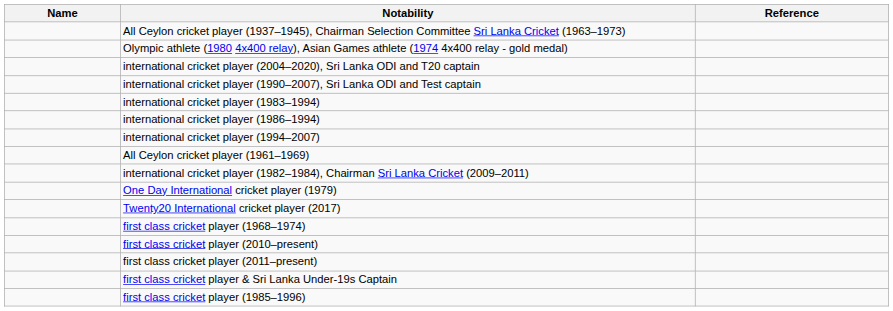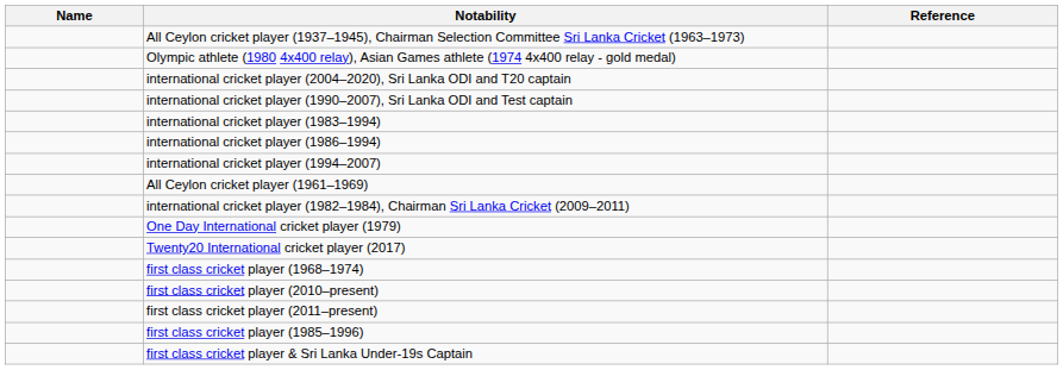 <table class="wikitable sortable" style="width:100%">
 <tr>
 <th style="width:*;">Name</th>
 <th style="width:65%;" class="unsortable">Notability</th>
 <th style="width:*;" class="unsortable">Reference</th>
 </tr>
 <tr>
 <td></td>
 <td>All Ceylon cricket player (1937–1945), Chairman Selection Committee <a href='#'>Sri Lanka Cricket</a> (1963–1973)</td>
 <td style="text-align:center;"></td>
 </tr>
 <tr>
 <td></td>
 <td>Olympic athlete (<a href='#'>1980</a> <a href='#'>4x400 relay</a>), Asian Games athlete (<a href='#'>1974</a> 4x400 relay - gold medal)</td>
 <td style="text-align:center;"></td>
 </tr>
 <tr>
 <td></td>
 <td>international cricket player (2004–2020), Sri Lanka ODI and T20 captain</td>
 <td style="text-align:center;"></td>
 </tr>
 <tr>
 <td></td>
 <td>international cricket player (1990–2007),  Sri Lanka ODI and Test captain</td>
 <td style="text-align:center;"></td>
 </tr>
 <tr>
 <td></td>
 <td>international cricket player (1983–1994)</td>
 <td style="text-align:center;"></td>
 </tr>
 <tr>
 <td></td>
 <td>international cricket player (1986–1994)</td>
 <td style="text-align:center;"></td>
 </tr>
 <tr>
 <td></td>
 <td>international cricket player (1994–2007)</td>
 <td style="text-align:center;"></td>
 </tr>
 <tr>
 <td></td>
 <td>All Ceylon cricket player (1961–1969)</td>
 <td style="text-align:center;"></td>
 </tr>
 <tr>
 <td></td>
 <td>international cricket player (1982–1984), Chairman <a href='#'>Sri Lanka Cricket</a> (2009–2011)</td>
 <td style="text-align:center;"></td>
 </tr>
 <tr>
 <td></td>
 <td><a href='#'>One Day International</a> cricket player (1979)</td>
 <td style="text-align:center;"></td>
 </tr>
 <tr>
 <td></td>
 <td><a href='#'>Twenty20 International</a> cricket player (2017)</td>
 <td style="text-align:center;"></td>
 </tr>
 <tr>
 <td></td>
 <td><a href='#'>first class cricket</a> player (1968–1974)</td>
 <td style="text-align:center;"></td>
 </tr>
 <tr>
 <td></td>
 <td><a href='#'>first class cricket</a> player (2010–present)</td>
 <td style="text-align:center;"></td>
 </tr>
 <tr>
 <td></td>
 <td>first class cricket player (2011–present)</td>
 <td style="text-align:center;"></td>
 </tr>
 <tr>
 <td></td>
-<td><a href='#'>first class cricket</a> player & Sri Lanka Under-19s Captain</td>
+<td><a href='#'>first class cricket</a> player (1985–1996)</td>
 <td style="text-align:center;"></td>
 </tr>
 <tr>
 <td></td>
-<td><a href='#'>first class cricket</a> player (1985–1996)</td>
+<td><a href='#'>first class cricket</a> player & Sri Lanka Under-19s Captain</td>
 <td style="text-align:center;"></td>
 </tr>
 </table>
